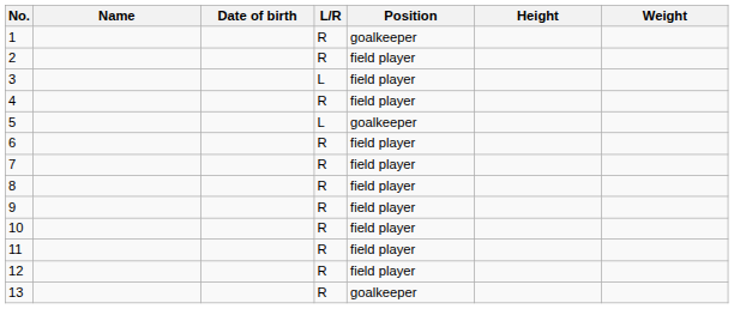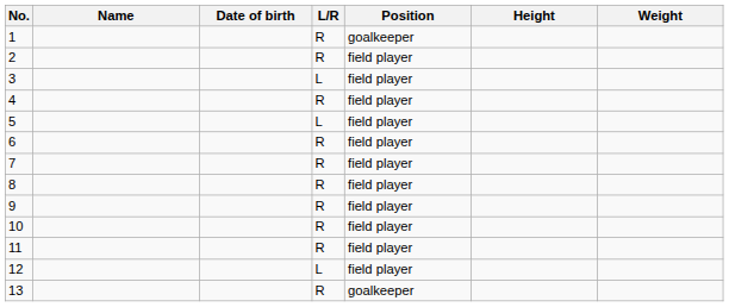 <table class=wikitable sortable style=font-size:100%; text-align:center;>
 <tr>
 <th>No.</th>
 <th style=width:12em>Name</th>
 <th style=width:8em>Date of birth</th>
 <th style=width:2em>L/R</th>
 <th style=width:9em>Position</th>
 <th style=width:9em>Height</th>
 <th style=width:9em>Weight</th>
 </tr>
 <tr>
 <td>1</td>
 <td align=left></td>
 <td></td>
 <td>R</td>
 <td>goalkeeper</td>
 <td></td>
 <td></td>
 </tr>
 <tr>
 <td>2</td>
 <td align=left></td>
 <td></td>
 <td>R</td>
 <td>field player</td>
 <td></td>
 <td></td>
 </tr>
 <tr>
 <td>3</td>
 <td align=left></td>
 <td></td>
 <td>L</td>
 <td>field player</td>
 <td></td>
 <td></td>
 </tr>
 <tr>
 <td>4</td>
 <td align=left></td>
 <td></td>
 <td>R</td>
 <td>field player</td>
 <td></td>
 <td></td>
 </tr>
 <tr>
 <td>5</td>
 <td align=left></td>
 <td></td>
 <td>L</td>
-<td>goalkeeper</td>
+<td>field player</td>
 <td></td>
 <td></td>
 </tr>
 <tr>
 <td>6</td>
 <td align=left></td>
 <td></td>
 <td>R</td>
 <td>field player</td>
 <td></td>
 <td></td>
 </tr>
 <tr>
 <td>7</td>
 <td align=left></td>
 <td></td>
 <td>R</td>
 <td>field player</td>
 <td></td>
 <td></td>
 </tr>
 <tr>
 <td>8</td>
 <td align=left></td>
 <td></td>
 <td>R</td>
 <td>field player</td>
 <td></td>
 <td></td>
 </tr>
 <tr>
 <td>9</td>
 <td align=left></td>
 <td></td>
 <td>R</td>
 <td>field player</td>
 <td></td>
 <td></td>
 </tr>
 <tr>
 <td>10</td>
 <td align=left></td>
 <td></td>
 <td>R</td>
 <td>field player</td>
 <td></td>
 <td></td>
 </tr>
 <tr>
 <td>11</td>
 <td align=left></td>
 <td></td>
 <td>R</td>
 <td>field player</td>
 <td></td>
 <td></td>
 </tr>
 <tr>
 <td>12</td>
 <td align=left></td>
 <td></td>
-<td>R</td>
+<td>L</td>
 <td>field player</td>
 <td></td>
 <td></td>
 </tr>
 <tr>
 <td>13</td>
 <td align=left></td>
 <td></td>
 <td>R</td>
 <td>goalkeeper</td>
 <td></td>
 <td></td>
 </tr>
 </table>
